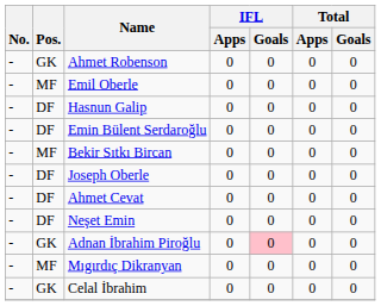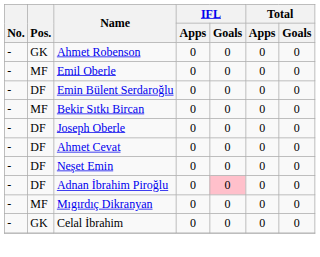 <table class="wikitable" style="text-align:center">
 <tr>
 <th rowspan="2" valign="bottom">No.</th>
 <th rowspan="2" valign="bottom">Pos.</th>
 <th rowspan="2">Name</th>
 <th colspan="2" width="85"><a href='#'>IFL</a></th>
 <th colspan="2" width="85">Total</th>
 </tr>
 <tr>
 <th>Apps</th>
 <th>Goals</th>
 <th>Apps</th>
 <th>Goals</th>
 </tr>
 <tr>
 <td align="left">-</td>
 <td align="left">GK</td>
 <td align="left"> <a href='#'>Ahmet Robenson</a></td>
 <td>0</td>
 <td>0</td>
 <td>0</td>
 <td>0</td>
 </tr>
 <tr>
 <td align="left">-</td>
 <td align="left">MF</td>
 <td align="left"> <a href='#'>Emil Oberle</a></td>
-<td>0</td>
-<td>0</td>
-<td>0</td>
-<td>0</td>
-</tr>
-<tr>
-<td align="left">-</td>
-<td align="left">DF</td>
-<td align="left"> <a href='#'>Hasnun Galip</a></td>
 <td>0</td>
 <td>0</td>
 <td>0</td>
 <td>0</td>
 </tr>
 <tr>
 <td align="left">-</td>
 <td align="left">DF</td>
 <td align="left"> <a href='#'>Emin Bülent Serdaroğlu</a></td>
 <td>0</td>
 <td>0</td>
 <td>0</td>
 <td>0</td>
 </tr>
 <tr>
 <td align="left">-</td>
 <td align="left">MF</td>
 <td align="left"> <a href='#'>Bekir Sıtkı Bircan</a></td>
 <td>0</td>
 <td>0</td>
 <td>0</td>
 <td>0</td>
 </tr>
 <tr>
 <td align="left">-</td>
 <td align="left">DF</td>
 <td align="left"> <a href='#'>Joseph Oberle</a></td>
 <td>0</td>
 <td>0</td>
 <td>0</td>
 <td>0</td>
 </tr>
 <tr>
 <td align="left">-</td>
 <td align="left">DF</td>
 <td align="left"> <a href='#'>Ahmet Cevat</a></td>
 <td>0</td>
 <td>0</td>
 <td>0</td>
 <td>0</td>
 </tr>
 <tr>
 <td align="left">-</td>
 <td align="left">DF</td>
 <td align="left"> <a href='#'>Neşet Emin</a></td>
 <td>0</td>
 <td>0</td>
 <td>0</td>
 <td>0</td>
 </tr>
 <tr>
 <td align="left">-</td>
-<td align="left">GK</td>
+<td align="left">DF</td>
 <td align="left"> <a href='#'>Adnan İbrahim Piroğlu</a></td>
 <td>0</td>
 <td style="background: pink;">0</td>
 <td>0</td>
 <td>0</td>
 </tr>
 <tr>
 <td align="left">-</td>
 <td align="left">MF</td>
 <td align="left"> <a href='#'>Mıgırdıç Dikranyan</a></td>
 <td>0</td>
 <td>0</td>
 <td>0</td>
 <td>0</td>
 </tr>
 <tr>
 <td align="left">-</td>
 <td align="left">GK</td>
 <td align="left"> Celal İbrahim</td>
 <td>0</td>
 <td>0</td>
 <td>0</td>
 <td>0</td>
 </tr>
 <tr>
 </tr>
 </table>
